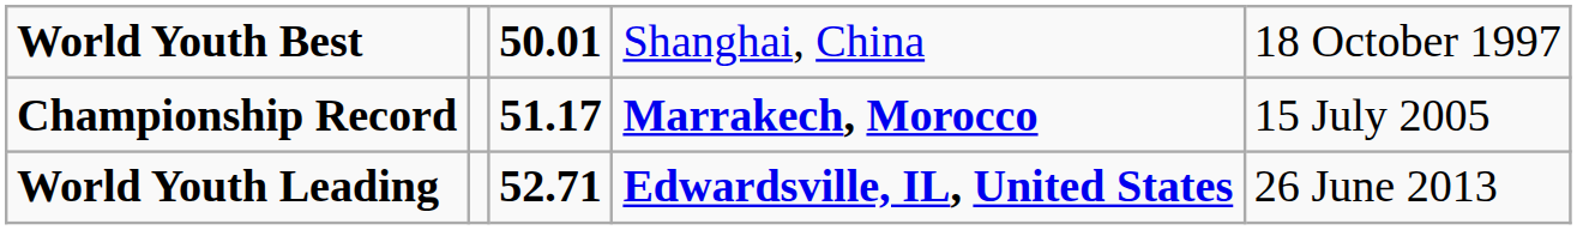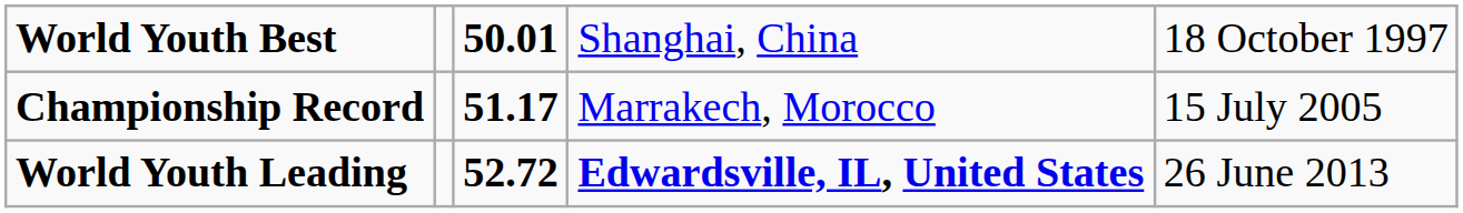 <table class="wikitable">
 <tr>
 <td><strong>World Youth Best</strong></td>
 <td></td>
 <td><strong>50.01</strong></td>
 <td><a href='#'>Shanghai</a>, <a href='#'>China</a></td>
 <td>18 October 1997</td>
 </tr>
 <tr>
 <td><strong>Championship Record</strong></td>
 <td></td>
 <td><strong>51.17</strong></td>
-<td><strong><a href='#'>Marrakech</a>, <a href='#'>Morocco</a></strong></td>
+<td><a href='#'>Marrakech</a>, <a href='#'>Morocco</a></td>
 <td>15 July 2005</td>
 </tr>
 <tr>
 <td><strong>World Youth Leading</strong></td>
 <td></td>
-<td><strong>52.71</strong></td>
+<td><strong>52.72</strong></td>
 <td><strong><a href='#'>Edwardsville, IL</a>, <a href='#'>United States</a></strong></td>
 <td>26 June 2013</td>
 </tr>
 </table>
